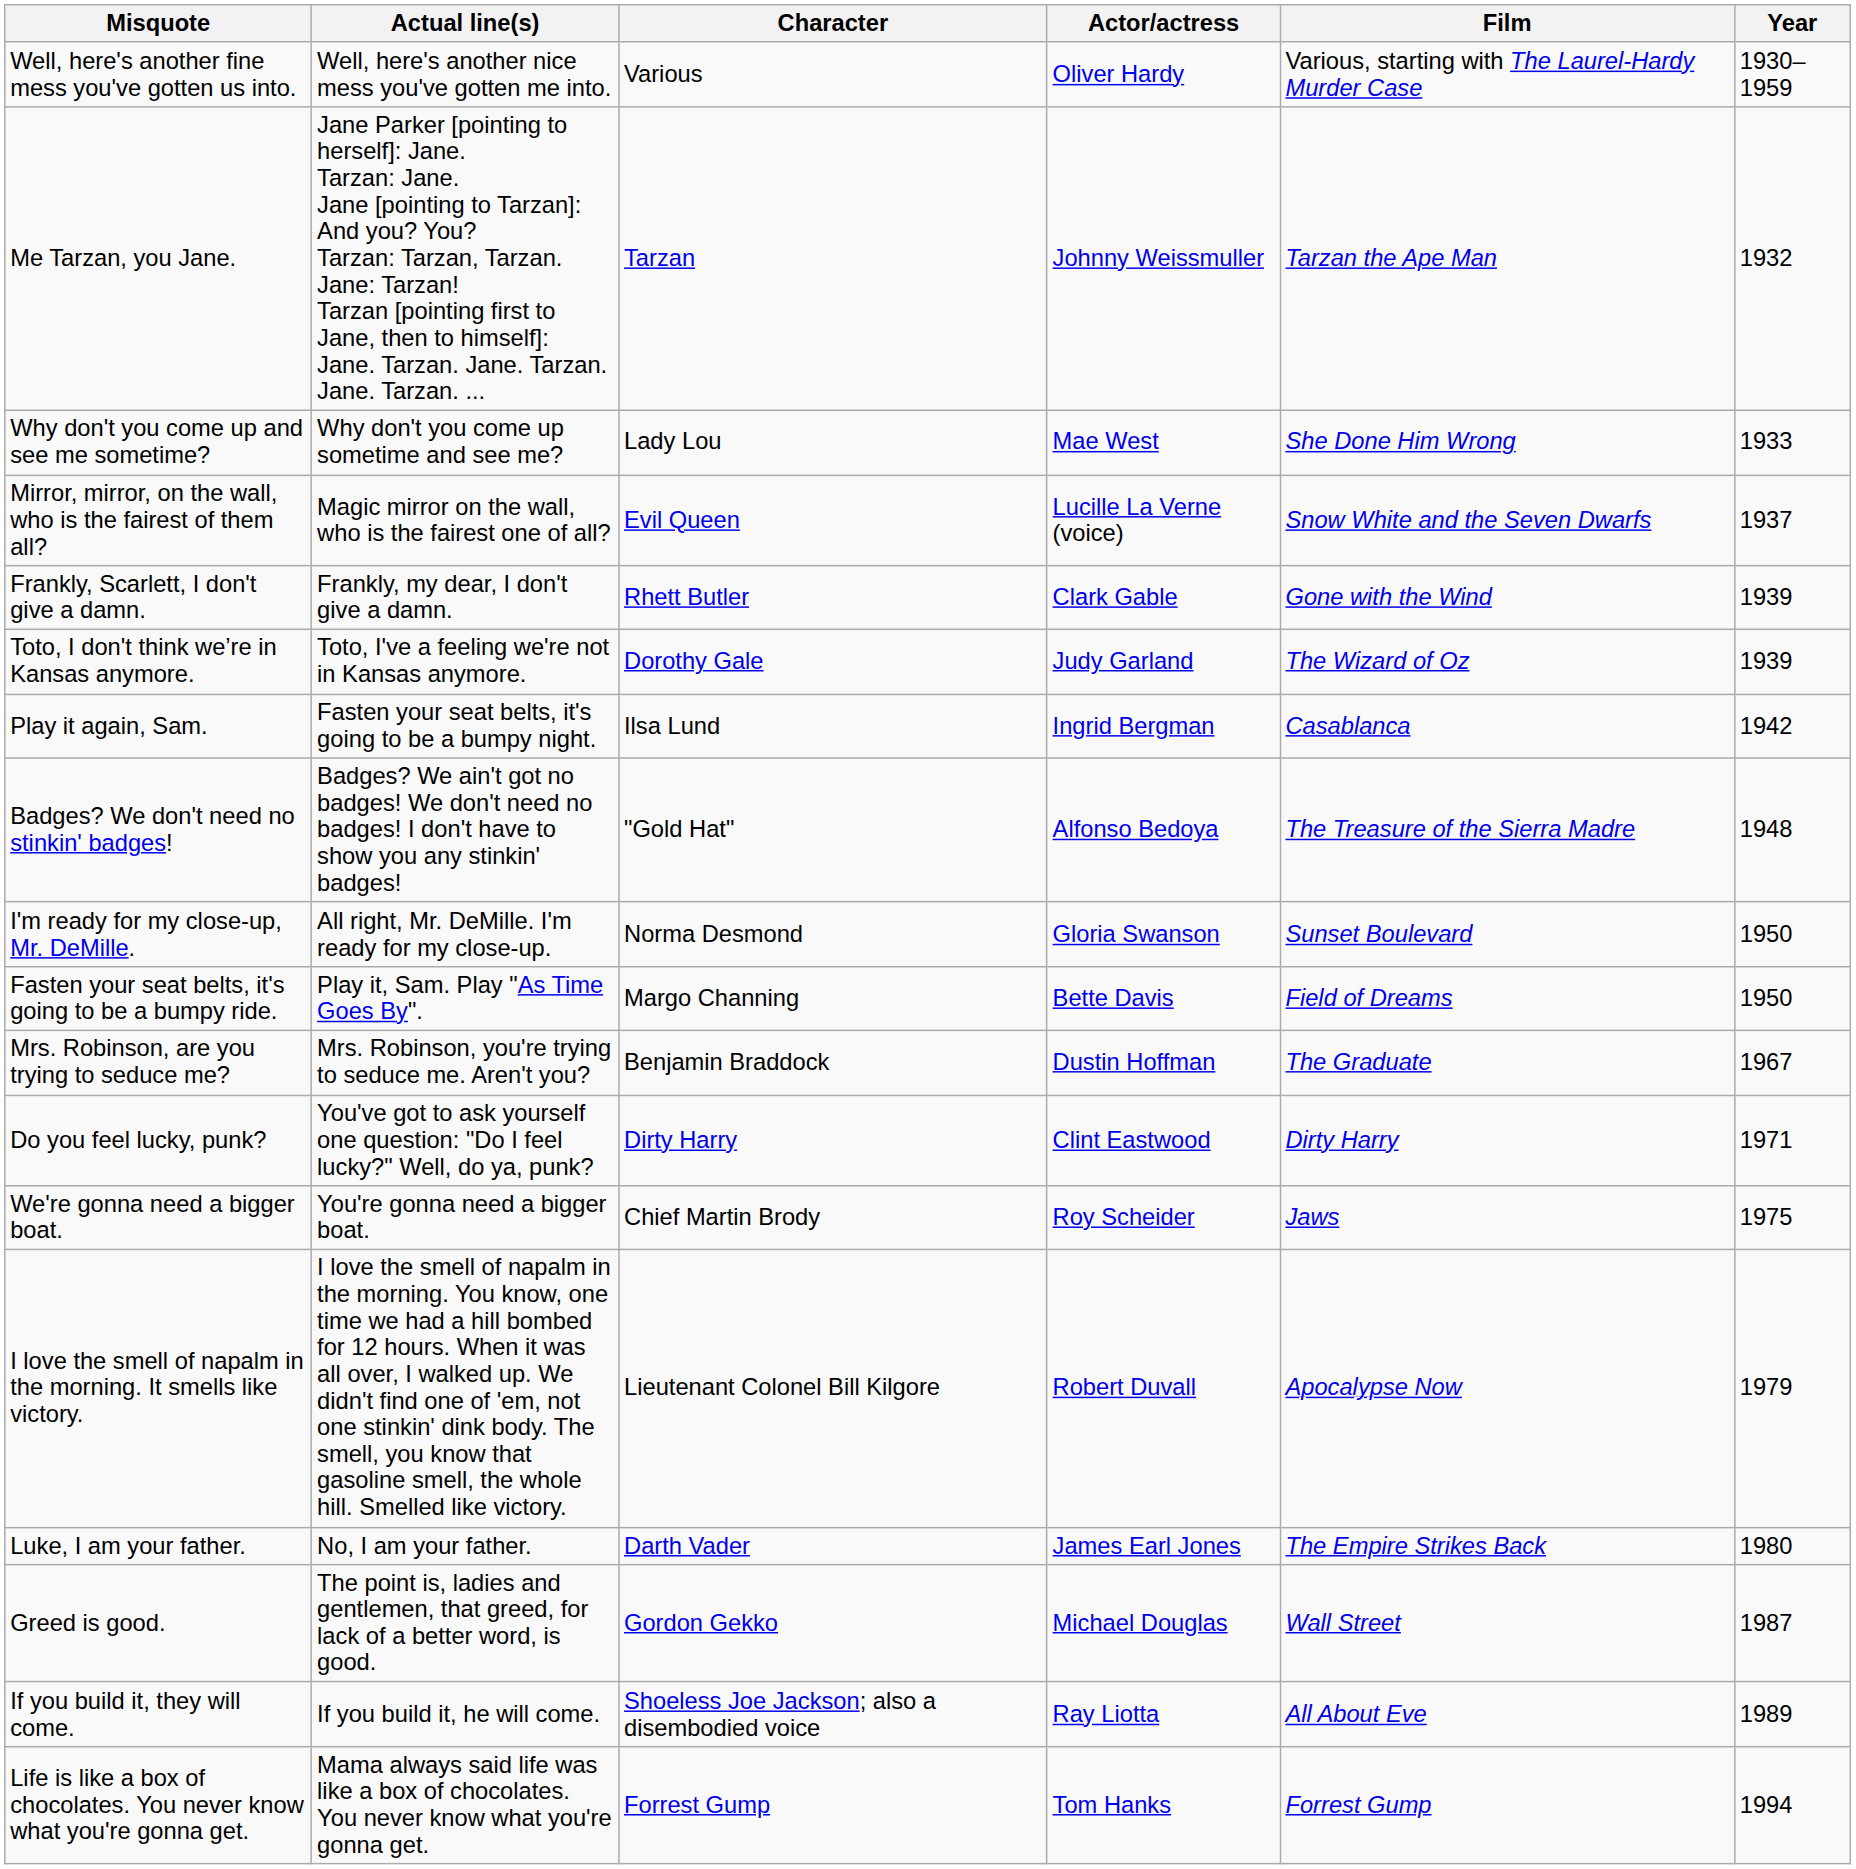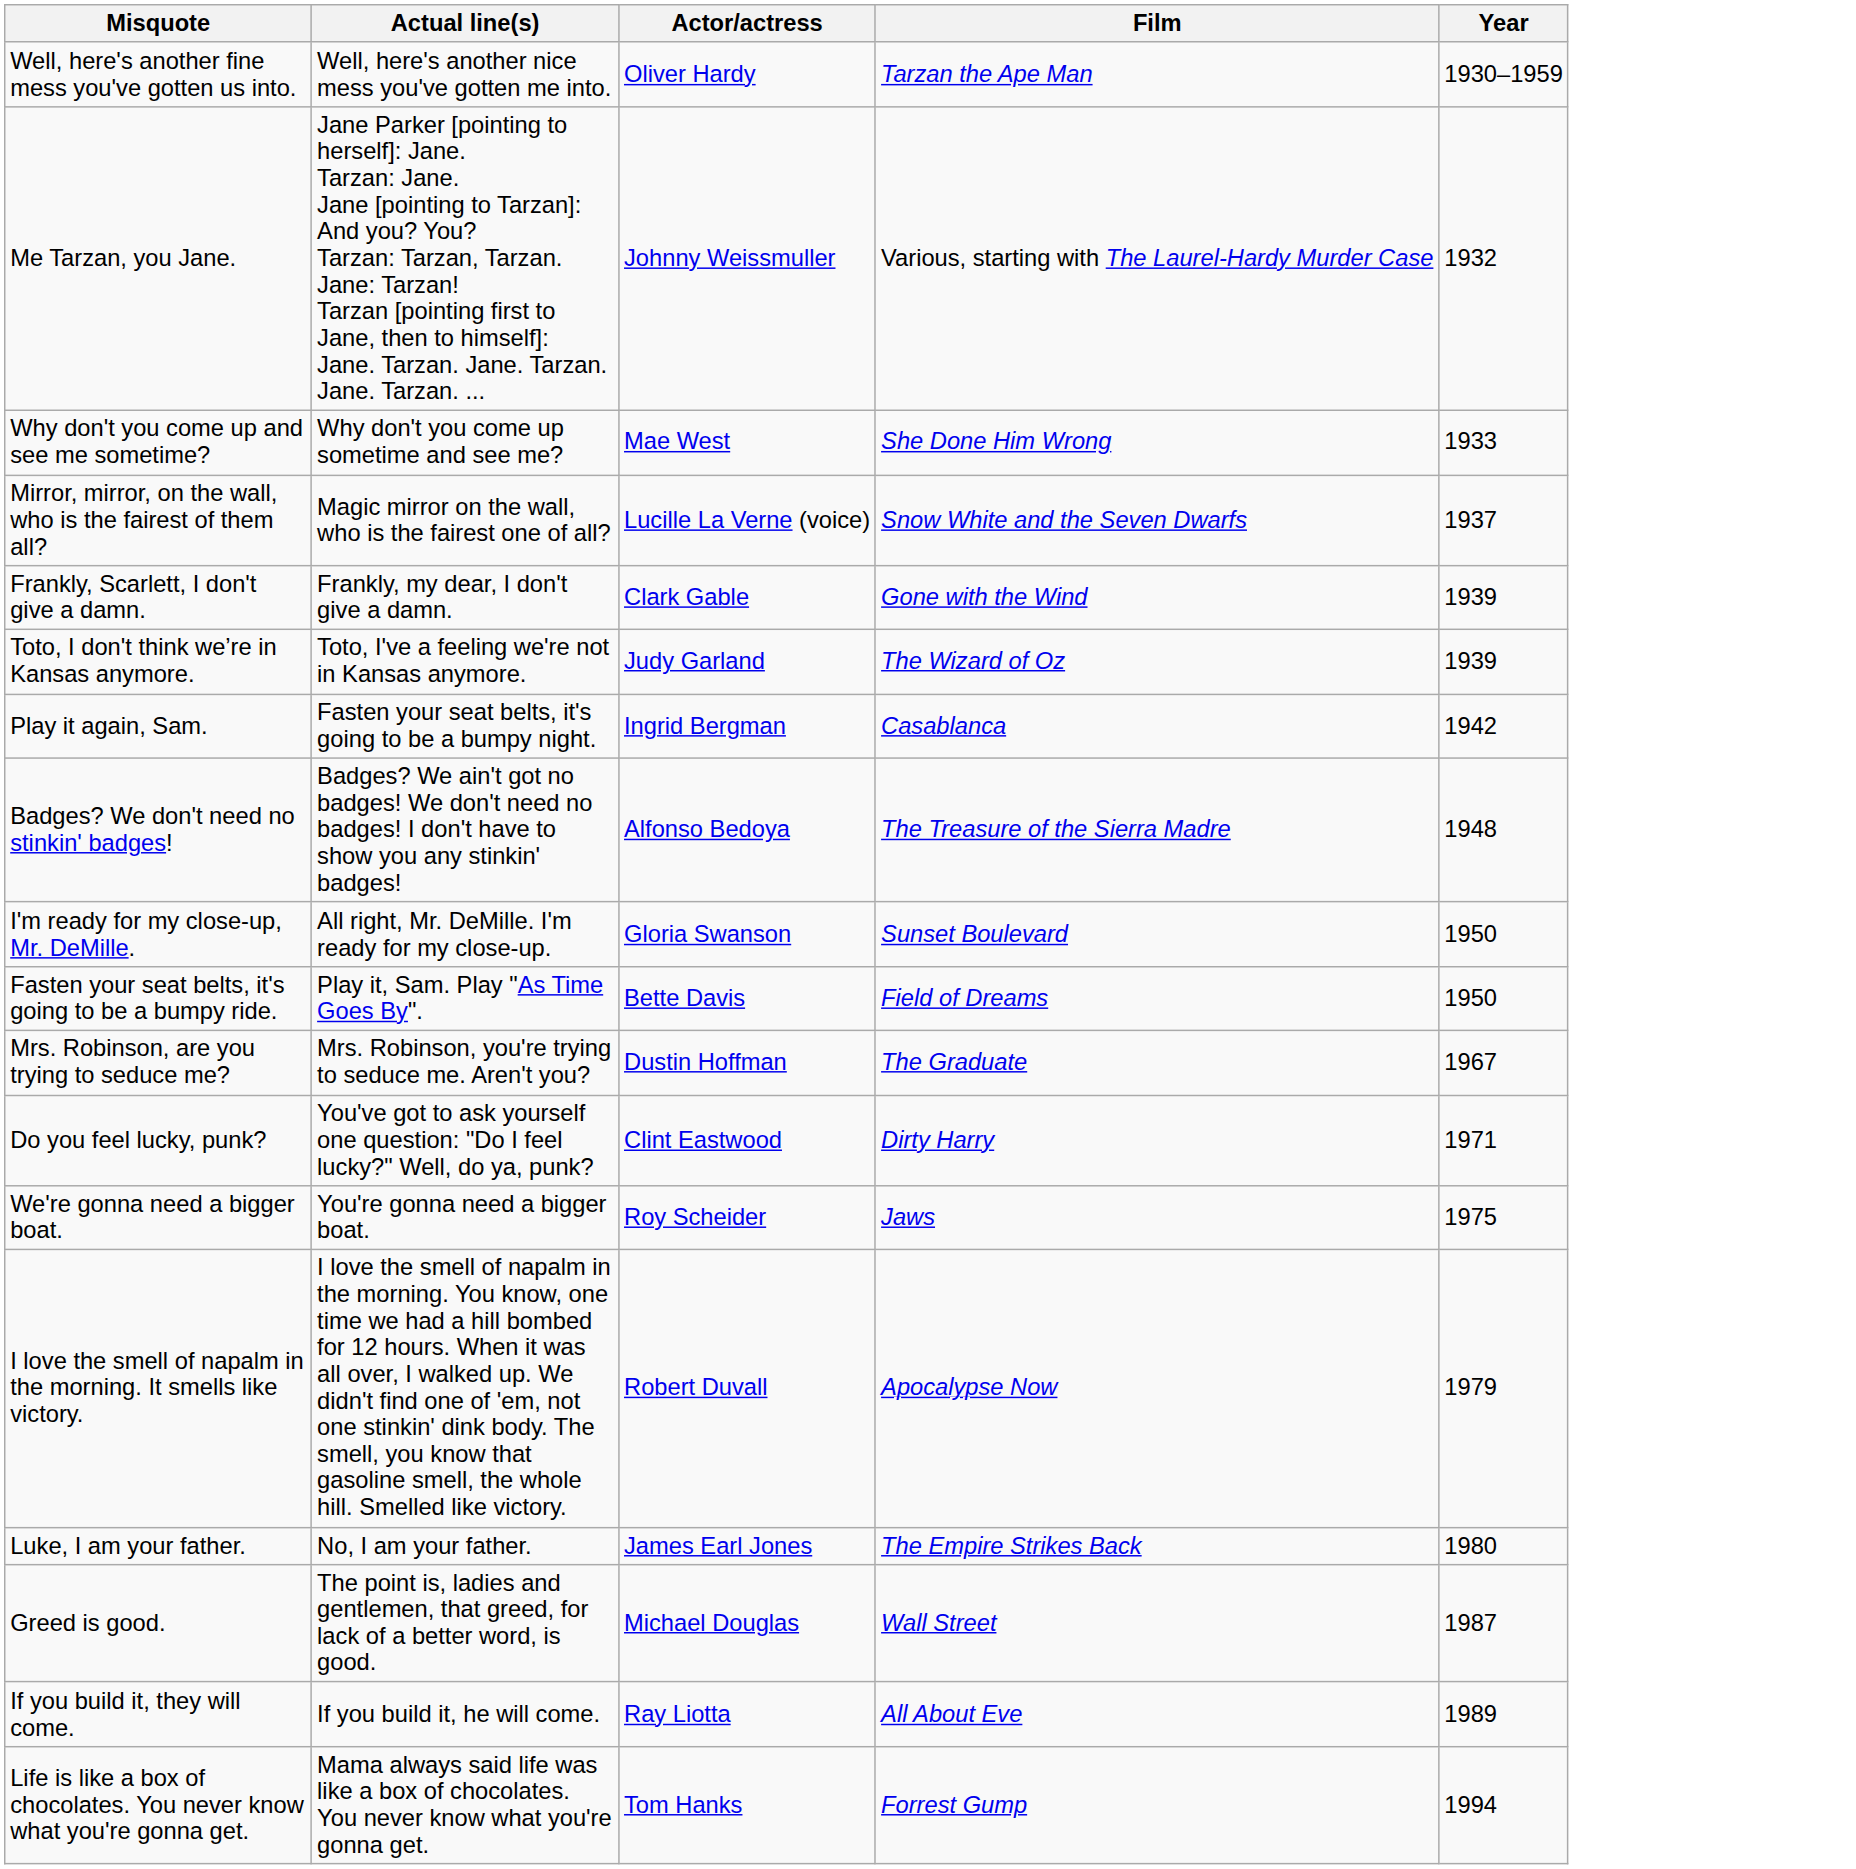 <table class="wikitable sortable">
 <tr>
 <th style="width: 200px;">Misquote</th>
 <th style="width: 200px;">Actual line(s)</th>
-<th>Character</th>
 <th>Actor/actress</th>
 <th>Film</th>
 <th>Year</th>
 </tr>
 <tr>
 <td>Well, here's another fine mess you've gotten us into.</td>
 <td>Well, here's another nice mess you've gotten me into.</td>
-<td>Various</td>
 <td><a href='#'>Oliver Hardy</a></td>
-<td>Various, starting with <em><a href='#'>The Laurel-Hardy Murder Case</a></em></td>
+<td><em><a href='#'>Tarzan the Ape Man</a></em></td>
 <td>1930–1959</td>
 </tr>
 <tr>
 <td>Me Tarzan, you Jane.</td>
 <td>Jane Parker [pointing to herself]: Jane. <br> Tarzan: Jane. <br> Jane [pointing to Tarzan]: And you? You? <br> Tarzan: Tarzan, Tarzan. <br> Jane: Tarzan! <br> Tarzan [pointing first to Jane, then to himself]: Jane. Tarzan. Jane. Tarzan. Jane. Tarzan. ...</td>
-<td><a href='#'>Tarzan</a></td>
 <td><a href='#'>Johnny Weissmuller</a></td>
-<td><em><a href='#'>Tarzan the Ape Man</a></em></td>
+<td>Various, starting with <em><a href='#'>The Laurel-Hardy Murder Case</a></em></td>
 <td>1932</td>
 </tr>
 <tr>
 <td>Why don't you come up and see me sometime?</td>
 <td>Why don't you come up sometime and see me?</td>
-<td>Lady Lou</td>
 <td><a href='#'>Mae West</a></td>
 <td><em><a href='#'>She Done Him Wrong</a></em></td>
 <td>1933</td>
 </tr>
 <tr>
 <td>Mirror, mirror, on the wall, who is the fairest of them all?</td>
 <td>Magic mirror on the wall, who is the fairest one of all?</td>
-<td><a href='#'>Evil Queen</a></td>
 <td><a href='#'>Lucille La Verne</a> (voice)</td>
 <td><em><a href='#'>Snow White and the Seven Dwarfs</a></em></td>
 <td>1937</td>
 </tr>
 <tr>
 <td>Frankly, Scarlett, I don't give a damn.</td>
 <td>Frankly, my dear, I don't give a damn.</td>
-<td><a href='#'>Rhett Butler</a></td>
 <td><a href='#'>Clark Gable</a></td>
 <td><em><a href='#'>Gone with the Wind</a></em></td>
 <td>1939</td>
 </tr>
 <tr>
 <td>Toto, I don't think we’re in Kansas anymore.</td>
 <td>Toto, I've a feeling we're not in Kansas anymore.</td>
-<td><a href='#'>Dorothy Gale</a></td>
 <td><a href='#'>Judy Garland</a></td>
 <td><em><a href='#'>The Wizard of Oz</a></em></td>
 <td>1939</td>
 </tr>
 <tr>
 <td>Play it again, Sam.</td>
 <td>Fasten your seat belts, it's going to be a bumpy night.</td>
-<td>Ilsa Lund</td>
 <td><a href='#'>Ingrid Bergman</a></td>
 <td><em><a href='#'>Casablanca</a></em></td>
 <td>1942</td>
 </tr>
 <tr>
 <td>Badges? We don't need no <a href='#'>stinkin' badges</a>!</td>
 <td>Badges? We ain't got no badges! We don't need no badges! I don't have to show you any stinkin' badges!</td>
-<td>"Gold Hat"</td>
 <td><a href='#'>Alfonso Bedoya</a></td>
 <td><em><a href='#'>The Treasure of the Sierra Madre</a></em></td>
 <td>1948</td>
 </tr>
 <tr>
 <td>I'm ready for my close-up, <a href='#'>Mr. DeMille</a>.</td>
 <td>All right, Mr. DeMille. I'm ready for my close-up.</td>
-<td>Norma Desmond</td>
 <td><a href='#'>Gloria Swanson</a></td>
 <td><em><a href='#'>Sunset Boulevard</a></em></td>
 <td>1950</td>
 </tr>
 <tr>
 <td>Fasten your seat belts, it's going to be a bumpy ride.</td>
 <td>Play it, Sam. Play "<a href='#'>As Time Goes By</a>".</td>
-<td>Margo Channing</td>
 <td><a href='#'>Bette Davis</a></td>
 <td><em><a href='#'>Field of Dreams</a></em></td>
 <td>1950</td>
 </tr>
 <tr>
 <td>Mrs. Robinson, are you trying to seduce me?</td>
 <td>Mrs. Robinson, you're trying to seduce me. Aren't you?</td>
-<td>Benjamin Braddock</td>
 <td><a href='#'>Dustin Hoffman</a></td>
 <td><em><a href='#'>The Graduate</a></em></td>
 <td>1967</td>
 </tr>
 <tr>
 <td>Do you feel lucky, punk?</td>
 <td>You've got to ask yourself one question: "Do I feel lucky?" Well, do ya, punk?</td>
-<td><a href='#'>Dirty Harry</a></td>
 <td><a href='#'>Clint Eastwood</a></td>
 <td><em><a href='#'>Dirty Harry</a></em></td>
 <td>1971</td>
 </tr>
 <tr>
 <td>We're gonna need a bigger boat.</td>
 <td>You're gonna need a bigger boat.</td>
-<td>Chief Martin Brody</td>
 <td><a href='#'>Roy Scheider</a></td>
 <td><em><a href='#'>Jaws</a></em></td>
 <td>1975</td>
 </tr>
 <tr>
 <td>I love the smell of napalm in the morning. It smells like victory.</td>
 <td>I love the smell of napalm in the morning. You know, one time we had a hill bombed for 12 hours. When it was all over, I walked up. We didn't find one of 'em, not one stinkin' dink body. The smell, you know that gasoline smell, the whole hill. Smelled like victory.</td>
-<td>Lieutenant Colonel Bill Kilgore</td>
 <td><a href='#'>Robert Duvall</a></td>
 <td><em><a href='#'>Apocalypse Now</a></em></td>
 <td>1979</td>
 </tr>
 <tr>
 <td>Luke, I am your father.</td>
 <td>No, I am your father.</td>
-<td><a href='#'>Darth Vader</a></td>
 <td><a href='#'>James Earl Jones</a></td>
 <td><em><a href='#'>The Empire Strikes Back</a></em></td>
 <td>1980</td>
 </tr>
 <tr>
 <td>Greed is good.</td>
 <td>The point is, ladies and gentlemen, that greed, for lack of a better word, is good.</td>
-<td><a href='#'>Gordon Gekko</a></td>
 <td><a href='#'>Michael Douglas</a></td>
 <td><em><a href='#'>Wall Street</a></em></td>
 <td>1987</td>
 </tr>
 <tr>
 <td>If you build it, they will come.</td>
 <td>If you build it, he will come.</td>
-<td><a href='#'>Shoeless Joe Jackson</a>; also a disembodied voice</td>
 <td><a href='#'>Ray Liotta</a></td>
 <td><em><a href='#'>All About Eve</a></em></td>
 <td>1989</td>
 </tr>
 <tr>
 <td>Life is like a box of chocolates. You never know what you're gonna get.</td>
 <td>Mama always said life was like a box of chocolates. You never know what you're gonna get.</td>
-<td><a href='#'>Forrest Gump</a></td>
 <td><a href='#'>Tom Hanks</a></td>
 <td><em><a href='#'>Forrest Gump</a></em></td>
 <td>1994</td>
 </tr>
 </table>
